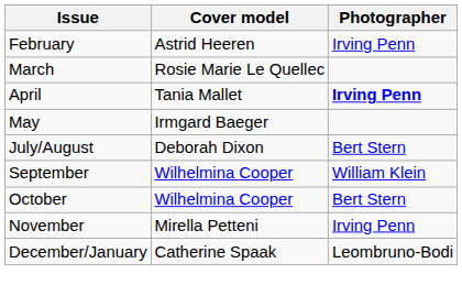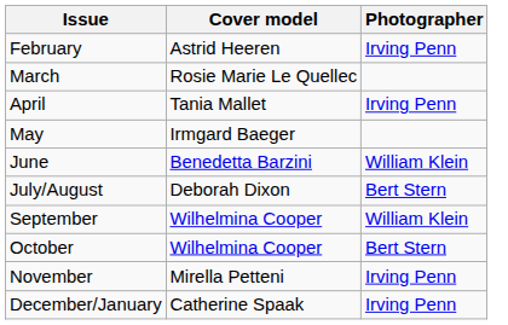 <table class="sortable wikitable">
 <tr>
 <th>Issue</th>
 <th>Cover model</th>
 <th>Photographer</th>
 </tr>
 <tr>
 <td>February</td>
 <td>Astrid Heeren</td>
 <td><a href='#'>Irving Penn</a></td>
 </tr>
 <tr>
 <td>March</td>
 <td>Rosie Marie Le Quellec</td>
 <td></td>
 </tr>
 <tr>
 <td>April</td>
 <td>Tania Mallet</td>
-<td><strong><a href='#'>Irving Penn</a></strong></td>
+<td><a href='#'>Irving Penn</a></td>
 </tr>
 <tr>
 <td>May</td>
 <td>Irmgard Baeger</td>
 <td></td>
+</tr>
+<tr>
+<td>June</td>
+<td><a href='#'>Benedetta Barzini</a></td>
+<td><a href='#'>William Klein</a></td>
 </tr>
 <tr>
 <td>July/August</td>
 <td>Deborah Dixon</td>
 <td><a href='#'>Bert Stern</a></td>
 </tr>
 <tr>
 <td>September</td>
 <td><a href='#'>Wilhelmina Cooper</a></td>
 <td><a href='#'>William Klein</a></td>
 </tr>
 <tr>
 <td>October</td>
 <td><a href='#'>Wilhelmina Cooper</a></td>
 <td><a href='#'>Bert Stern</a></td>
 </tr>
 <tr>
 <td>November</td>
 <td>Mirella Petteni</td>
 <td><a href='#'>Irving Penn</a></td>
 </tr>
 <tr>
 <td>December/January</td>
 <td>Catherine Spaak</td>
-<td>Leombruno-Bodi</td>
+<td><a href='#'>Irving Penn</a></td>
 </tr>
 </table>
